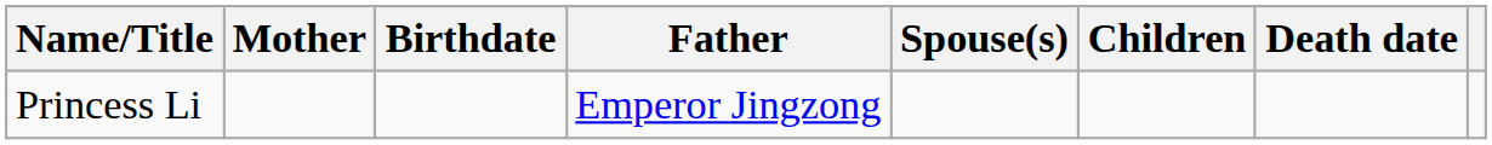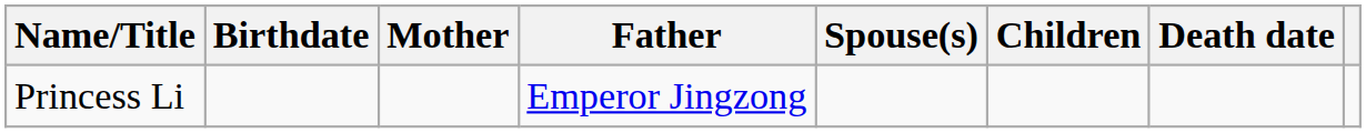 <table class="wikitable">
 <tr>
 <th>Name/Title</th>
+<th>Birthdate</th>
 <th>Mother</th>
-<th>Birthdate</th>
 <th>Father</th>
 <th>Spouse(s)</th>
 <th>Children</th>
 <th>Death date</th>
 <th></th>
 </tr>
 <tr>
 <td>Princess Li</td>
 <td></td>
 <td></td>
 <td><a href='#'>Emperor Jingzong</a></td>
 <td></td>
 <td></td>
 <td></td>
 <td></td>
 </tr>
 </table>
